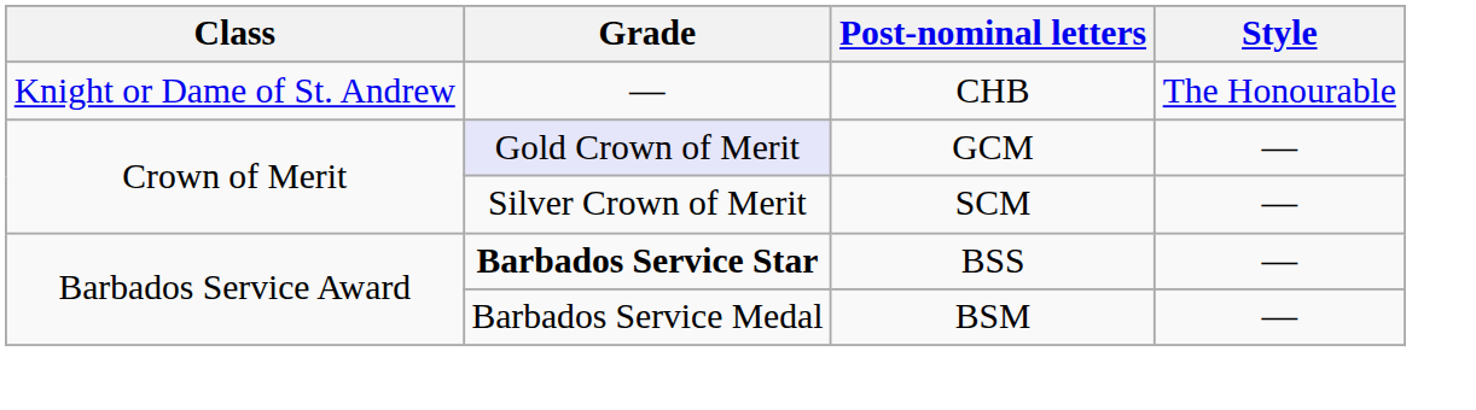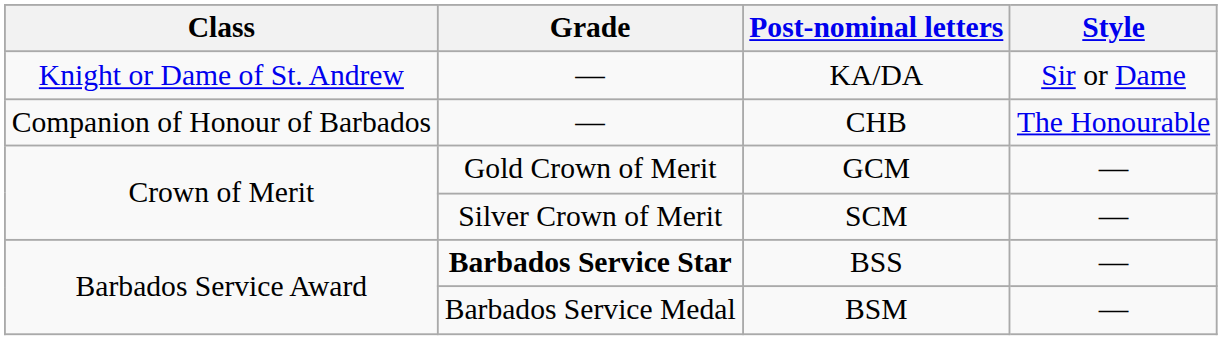 <table class="wikitable" style="text-align:center;">
 <tr>
 <th>Class</th>
 <th>Grade</th>
 <th><a href='#'>Post-nominal letters</a></th>
 <th><a href='#'>Style</a></th>
 </tr>
 <tr>
 <td><a href='#'>Knight or Dame of St. Andrew</a></td>
 <td>—</td>
+<td>KA/DA</td>
+<td><a href='#'>Sir</a> or <a href='#'>Dame</a></td>
+</tr>
+<tr>
+<td>Companion of Honour of Barbados</td>
+<td>—</td>
 <td>CHB</td>
 <td><a href='#'>The Honourable</a></td>
 </tr>
 <tr>
 <td rowspan=2>Crown of Merit</td>
-<td style="background: lavender;">Gold Crown of Merit</td>
+<td>Gold Crown of Merit</td>
 <td>GCM</td>
 <td>—</td>
 </tr>
 <tr>
 <td>Silver Crown of Merit</td>
 <td>SCM</td>
 <td>—</td>
 </tr>
 <tr>
 <td rowspan=2>Barbados Service Award</td>
 <td><strong>Barbados Service Star</strong></td>
 <td>BSS</td>
 <td>—</td>
 </tr>
 <tr>
 <td>Barbados Service Medal</td>
 <td>BSM</td>
 <td>—</td>
 </tr>
 </table>
